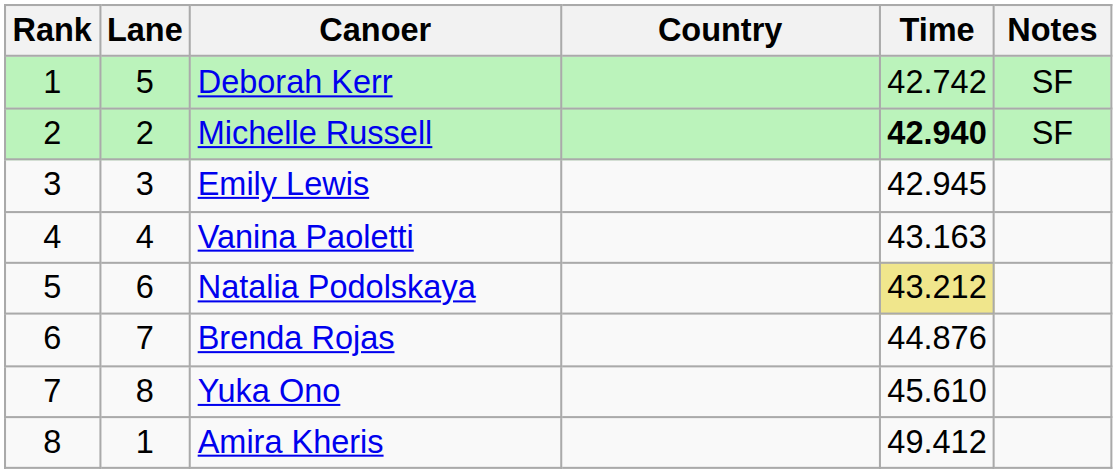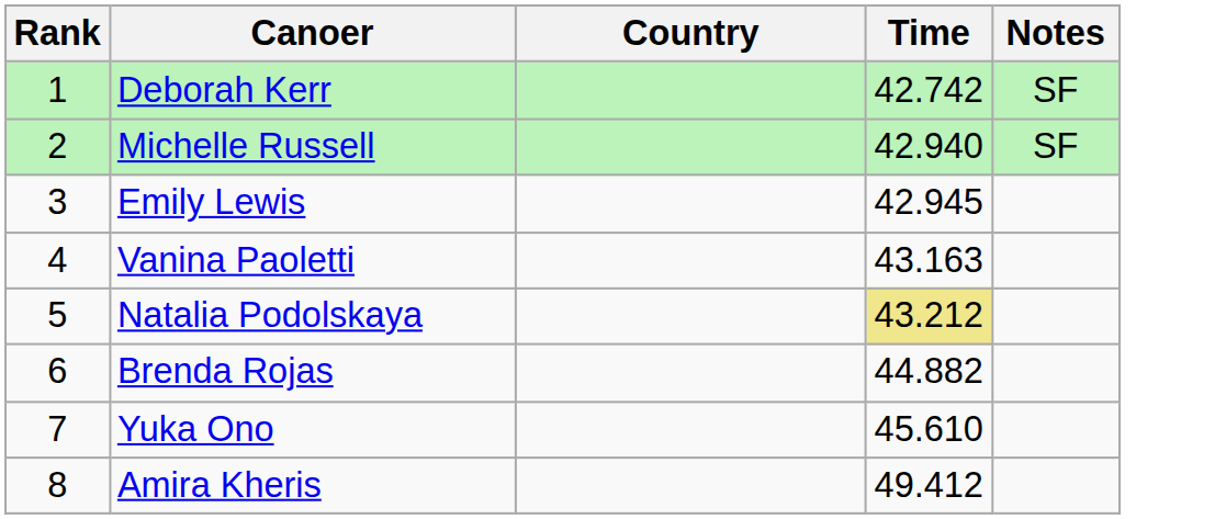 <table class="wikitable" style="text-align:center;">
 <tr>
 <th width=30>Rank</th>
-<th width=30>Lane</th>
 <th width=175>Canoer</th>
 <th width=150>Country</th>
 <th width=30>Time</th>
 <th width=50>Notes</th>
 </tr>
 <tr bgcolor=bbf3bb>
 <td>1</td>
-<td>5</td>
 <td align="left"><a href='#'>Deborah Kerr</a></td>
 <td align="left"></td>
 <td>42.742</td>
 <td>SF</td>
 </tr>
 <tr bgcolor=bbf3bb>
 <td>2</td>
-<td>2</td>
 <td align="left"><a href='#'>Michelle Russell</a></td>
 <td align="left"></td>
-<td><strong>42.940</strong></td>
+<td>42.940</td>
 <td>SF</td>
 </tr>
 <tr>
-<td>3</td>
 <td>3</td>
 <td align="left"><a href='#'>Emily Lewis</a></td>
 <td align="left"></td>
 <td>42.945</td>
 <td></td>
 </tr>
 <tr>
 <td>4</td>
-<td>4</td>
 <td align="left"><a href='#'>Vanina Paoletti</a></td>
 <td align="left"></td>
 <td>43.163</td>
 <td></td>
 </tr>
 <tr>
 <td>5</td>
-<td>6</td>
 <td align="left"><a href='#'>Natalia Podolskaya</a></td>
 <td align="left"></td>
 <td style="background: khaki;">43.212</td>
 <td></td>
 </tr>
 <tr>
 <td>6</td>
-<td>7</td>
 <td align="left"><a href='#'>Brenda Rojas</a></td>
 <td align="left"></td>
-<td>44.876</td>
+<td>44.882</td>
 <td></td>
 </tr>
 <tr>
 <td>7</td>
-<td>8</td>
 <td align="left"><a href='#'>Yuka Ono</a></td>
 <td align="left"></td>
 <td>45.610</td>
 <td></td>
 </tr>
 <tr>
 <td>8</td>
-<td>1</td>
 <td align="left"><a href='#'>Amira Kheris</a></td>
 <td align="left"></td>
 <td>49.412</td>
 <td></td>
 </tr>
 </table>
